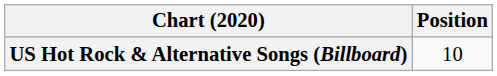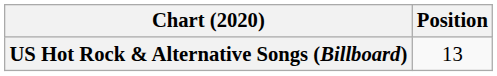 <table class="wikitable plainrowheaders" style="text-align:center">
 <tr>
 <th scope="col">Chart (2020)</th>
 <th scope="col">Position</th>
 </tr>
 <tr>
 <th scope="row">US Hot Rock & Alternative Songs (<em>Billboard</em>)</th>
-<td>10</td>
+<td>13</td>
 </tr>
 </table>
